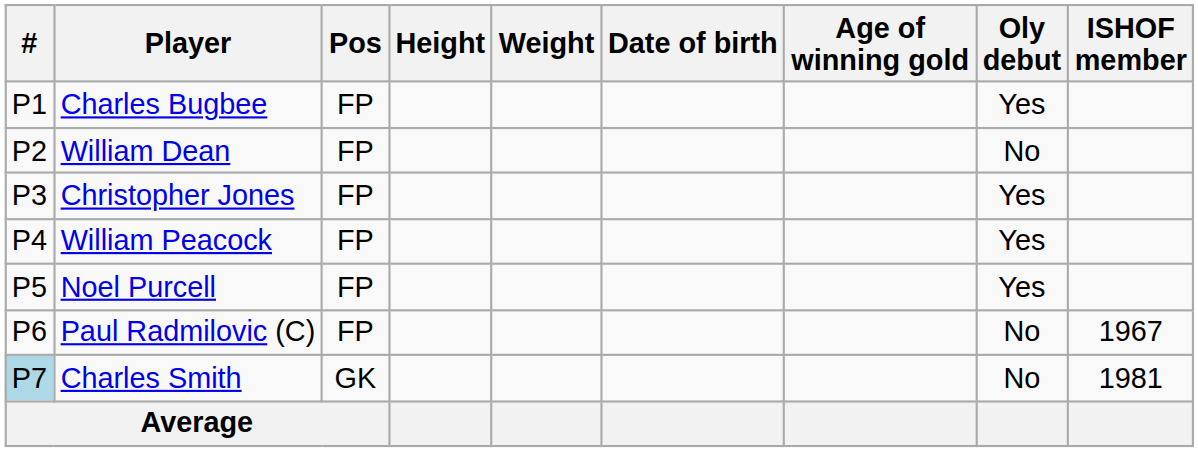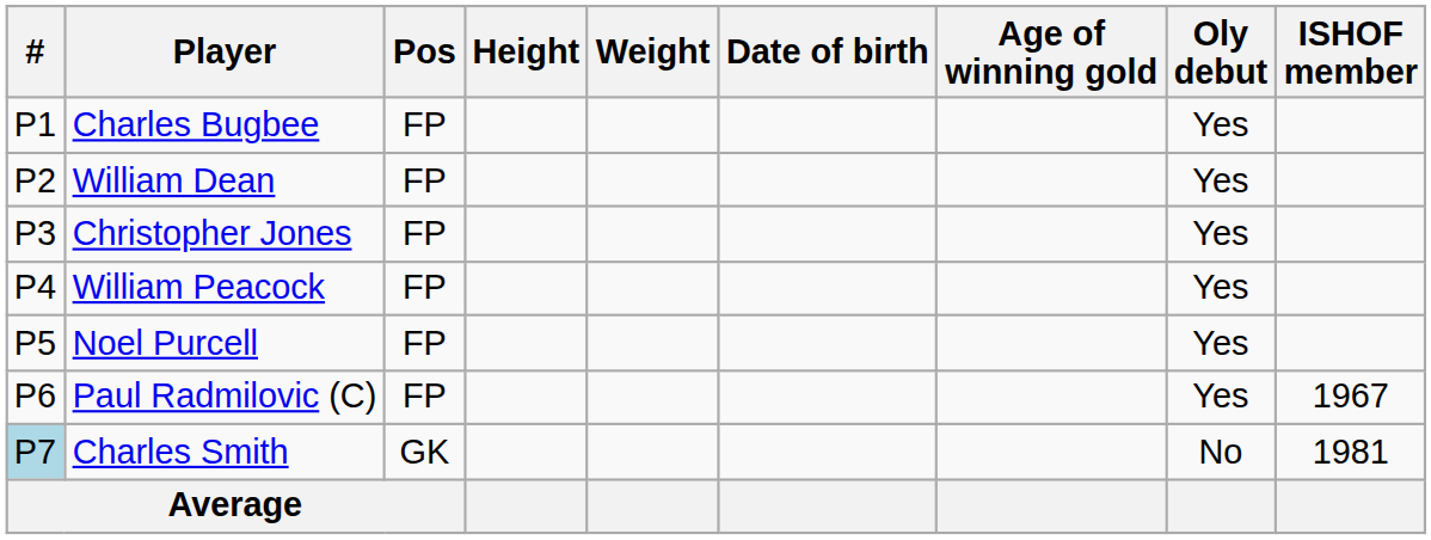 <table class="wikitable sortable" style="text-align: center; font-size: 85%; margin-left: 1em;">
 <tr>
 <th>#</th>
 <th>Player</th>
 <th>Pos</th>
 <th>Height</th>
 <th>Weight</th>
 <th>Date of birth</th>
 <th>Age of<br>winning gold</th>
 <th>Oly<br>debut</th>
 <th>ISHOF<br>member</th>
 </tr>
 <tr>
 <td>P1</td>
 <td style="text-align: left;" data-sort-value="Bugbee, Charles"><a href='#'>Charles Bugbee</a></td>
 <td>FP</td>
 <td style="text-align: left;"></td>
 <td style="text-align: right;"></td>
 <td style="text-align: right;"></td>
 <td style="text-align: left;"></td>
 <td>Yes</td>
 <td></td>
 </tr>
 <tr>
 <td>P2</td>
 <td style="text-align: left;" data-sort-value="Dean, William"><a href='#'>William Dean</a></td>
 <td>FP</td>
 <td style="text-align: left;"></td>
 <td style="text-align: right;"></td>
 <td style="text-align: right;"></td>
 <td style="text-align: left;"></td>
-<td>No</td>
+<td>Yes</td>
 <td></td>
 </tr>
 <tr>
 <td>P3</td>
 <td style="text-align: left;" data-sort-value="Jones, Christopher"><a href='#'>Christopher Jones</a></td>
 <td>FP</td>
 <td style="text-align: left;"></td>
 <td style="text-align: right;"></td>
 <td style="text-align: right;"></td>
 <td style="text-align: left;"></td>
 <td>Yes</td>
 <td></td>
 </tr>
 <tr>
 <td>P4</td>
 <td style="text-align: left;" data-sort-value="Peacock, William"><a href='#'>William Peacock</a></td>
 <td>FP</td>
 <td style="text-align: left;"></td>
 <td style="text-align: right;"></td>
 <td style="text-align: right;"></td>
 <td style="text-align: left;"></td>
 <td>Yes</td>
 <td></td>
 </tr>
 <tr>
 <td>P5</td>
 <td style="text-align: left;" data-sort-value="Purcell, Noel"><a href='#'>Noel Purcell</a></td>
 <td>FP</td>
 <td style="text-align: left;"></td>
 <td style="text-align: right;"></td>
 <td style="text-align: right;"></td>
 <td style="text-align: left;"></td>
 <td>Yes</td>
 <td></td>
 </tr>
 <tr>
 <td>P6</td>
 <td style="text-align: left;" data-sort-value="Radmilovic, Paul"><a href='#'>Paul Radmilovic</a> (C)</td>
 <td>FP</td>
 <td style="text-align: left;"></td>
 <td style="text-align: right;"></td>
 <td style="text-align: right;"></td>
 <td style="text-align: left;"></td>
-<td>No</td>
+<td>Yes</td>
 <td>1967</td>
 </tr>
 <tr>
 <td style="background: lightblue;">P7</td>
 <td style="text-align: left;" data-sort-value="Smith, Charles"><a href='#'>Charles Smith</a></td>
 <td>GK</td>
 <td style="text-align: left;"></td>
 <td style="text-align: right;"></td>
 <td style="text-align: right;"></td>
 <td style="text-align: left;"></td>
 <td>No</td>
 <td>1981</td>
 </tr>
 <tr>
 <th colspan="3">Average</th>
 <th style="text-align: left;"></th>
 <th style="text-align: right;"></th>
 <th style="text-align: right;"></th>
 <th style="text-align: left;"></th>
 <th></th>
 <th></th>
 </tr>
 </table>
